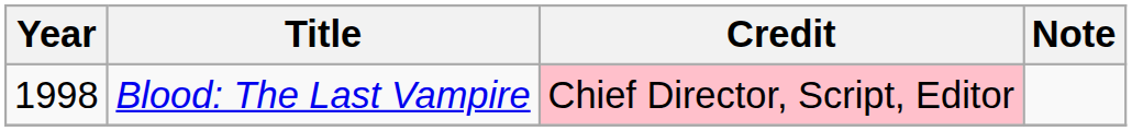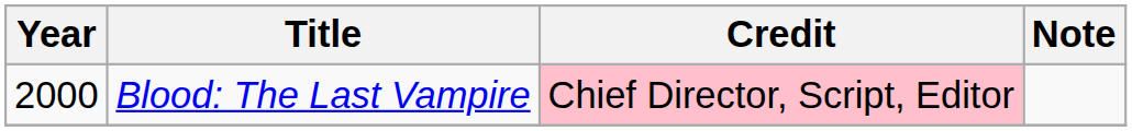 <table class="wikitable">
 <tr>
 <th>Year</th>
 <th>Title</th>
 <th>Credit</th>
 <th>Note</th>
 </tr>
 <tr>
-<td>1998</td>
+<td>2000</td>
 <td><em><a href='#'>Blood: The Last Vampire</a></em></td>
 <td style="background: pink;">Chief Director, Script, Editor</td>
 <td></td>
 </tr>
 <tr>
 </tr>
 </table>
